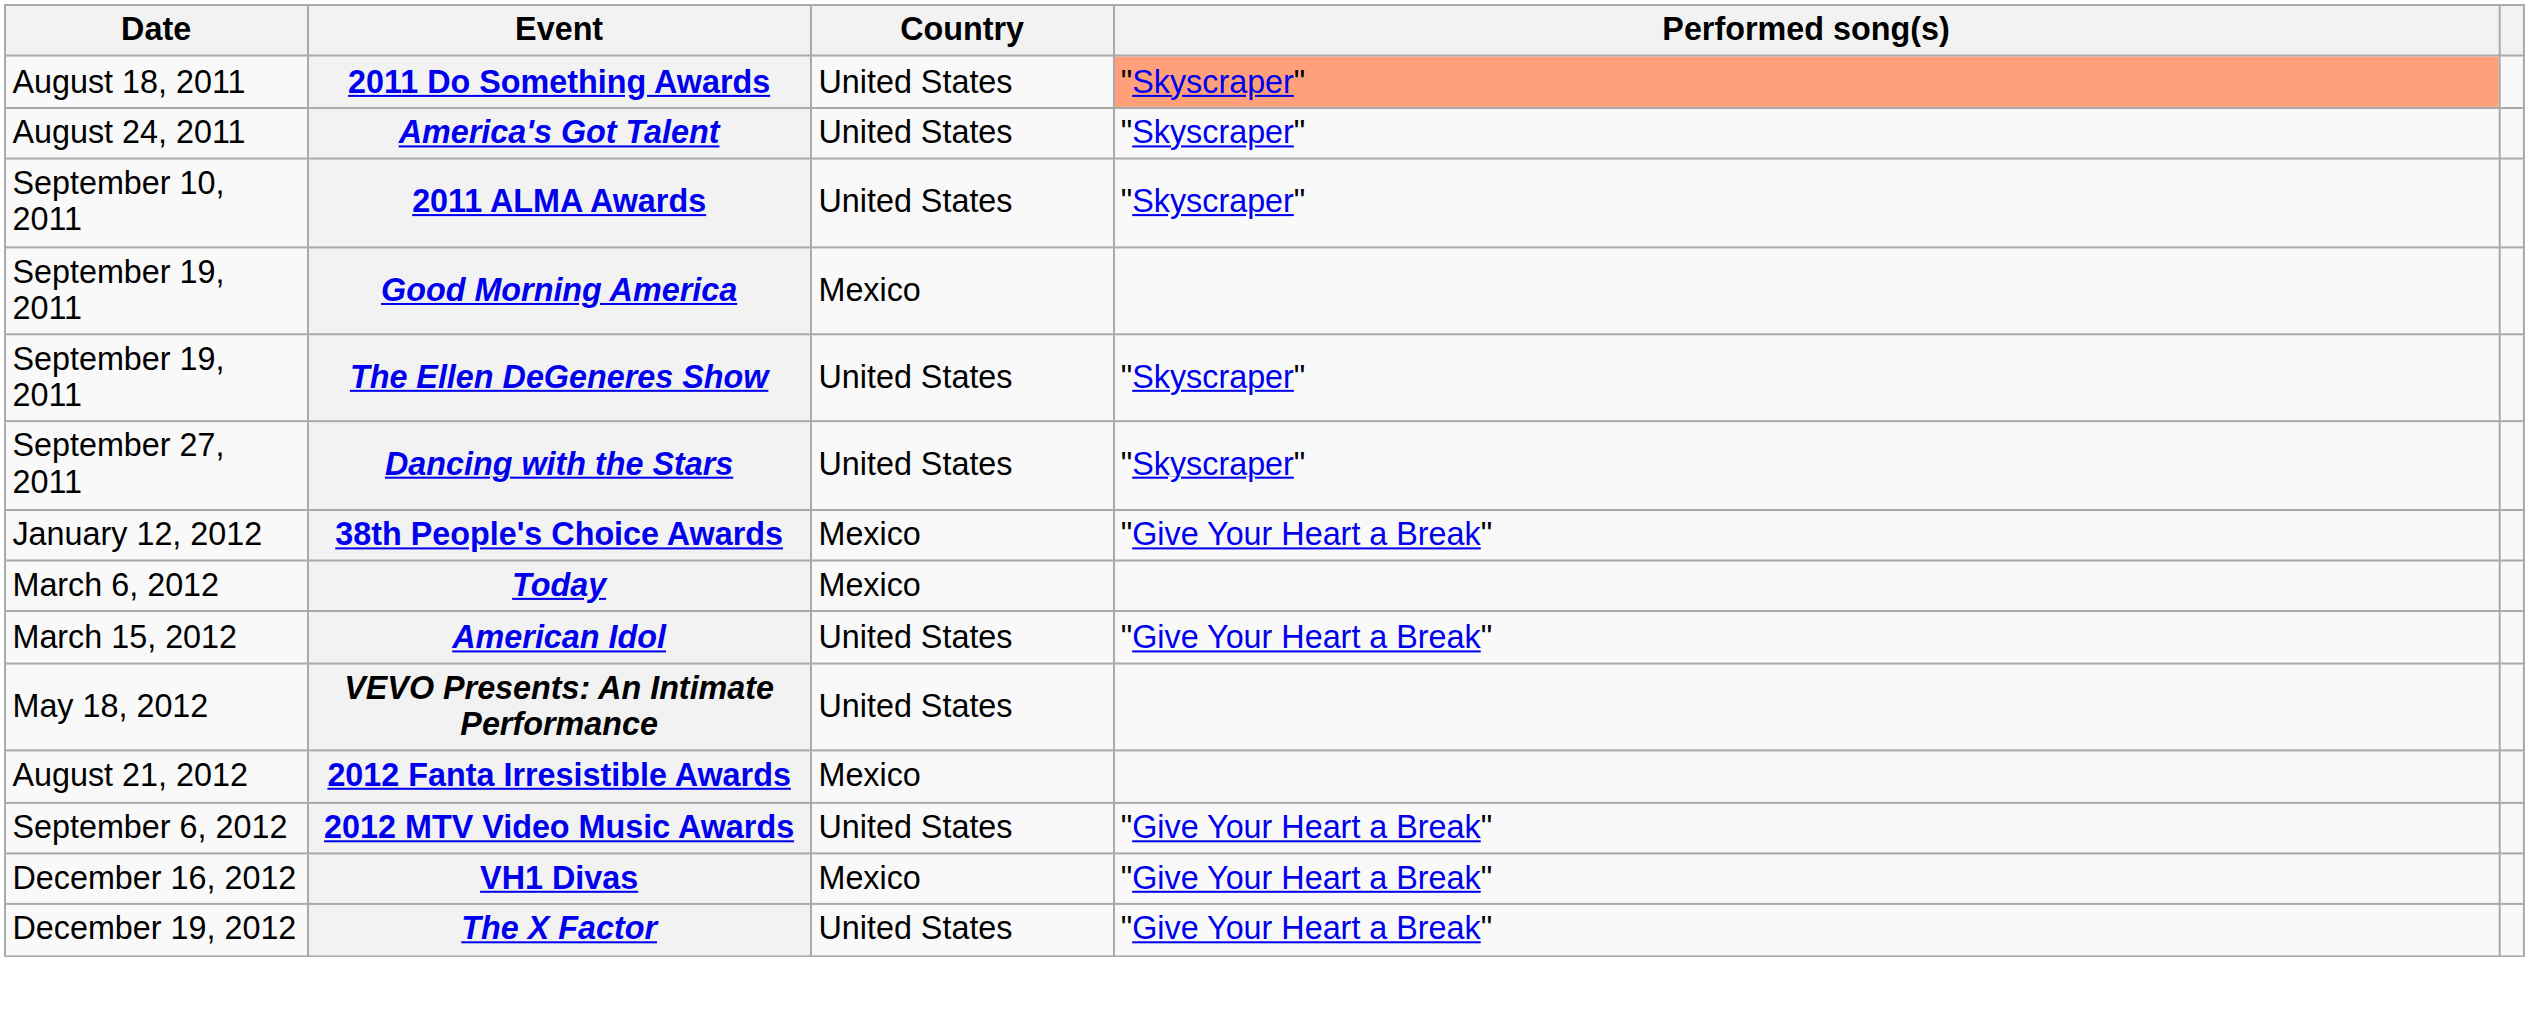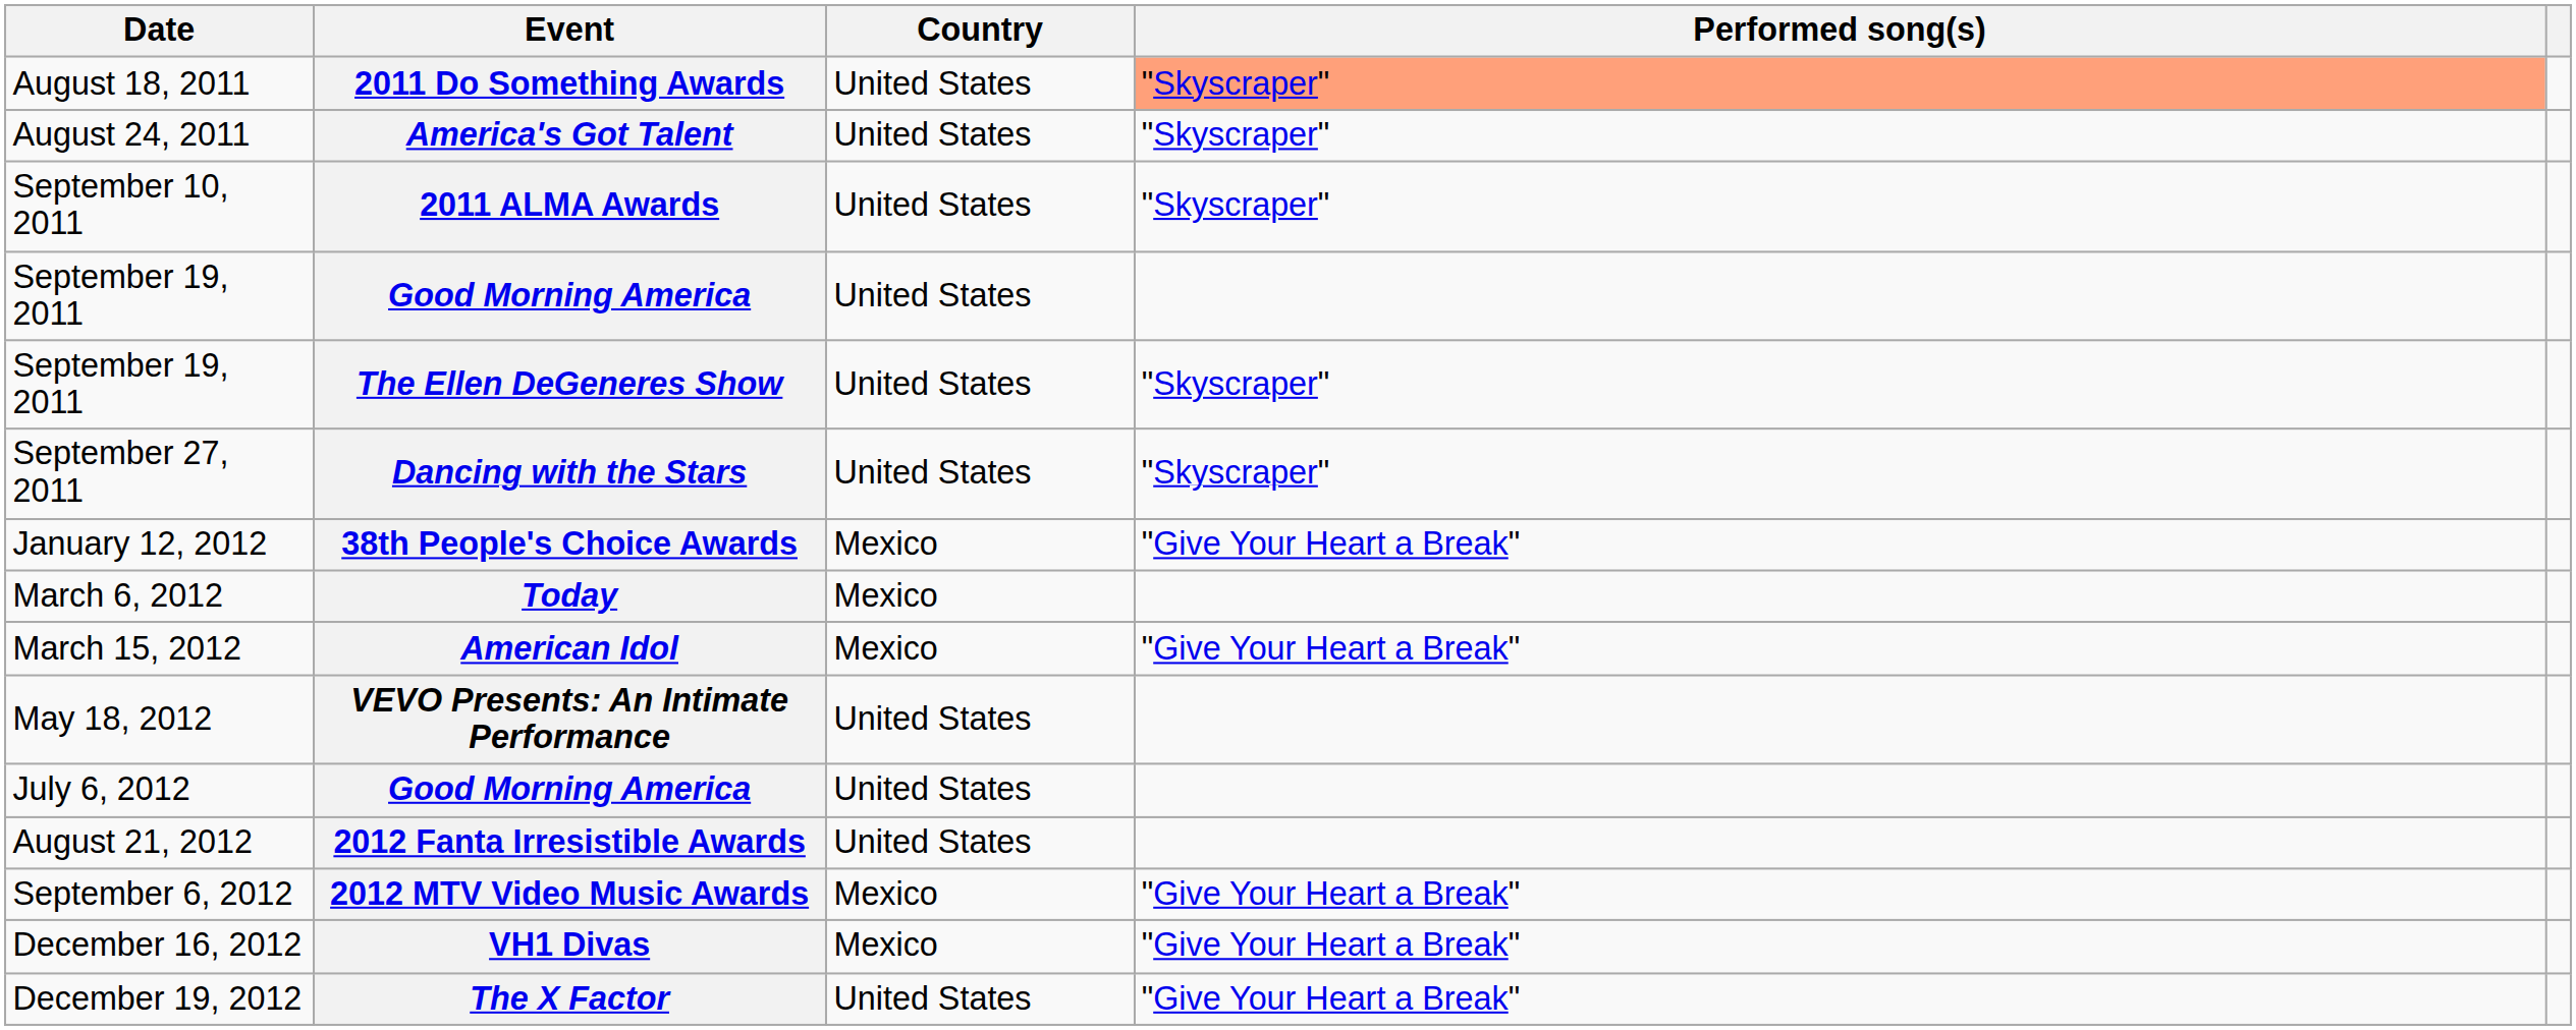 <table class="wikitable sortable plainrowheaders">
 <tr>
 <th style="width:12%;">Date</th>
 <th style="width:20%;">Event</th>
 <th style="width:12%;">Country</th>
 <th>Performed song(s)</th>
 <th style="width:1%;"></th>
 </tr>
 <tr>
 <td>August 18, 2011</td>
 <th scope="row"><a href='#'>2011 Do Something Awards</a></th>
 <td>United States</td>
 <td style="background: lightsalmon;">"<a href='#'>Skyscraper</a>"</td>
 <td></td>
 </tr>
 <tr>
 <td>August 24, 2011</td>
 <th scope="row"><em><a href='#'>America's Got Talent</a></em></th>
 <td>United States</td>
 <td>"<a href='#'>Skyscraper</a>"</td>
 <td align="center"></td>
 </tr>
 <tr>
 <td>September 10, 2011</td>
 <th scope="row"><a href='#'>2011 ALMA Awards</a></th>
 <td>United States</td>
 <td>"<a href='#'>Skyscraper</a>"</td>
 <td></td>
 </tr>
 <tr>
 <td>September 19, 2011</td>
 <th scope="row"><em><a href='#'>Good Morning America</a></em></th>
-<td>Mexico</td>
+<td>United States</td>
 <td></td>
 <td align="center"></td>
 </tr>
 <tr>
 <td>September 19, 2011</td>
 <th scope="row"><em><a href='#'>The Ellen DeGeneres Show</a></em></th>
 <td>United States</td>
 <td>"<a href='#'>Skyscraper</a>"</td>
 <td align="center"></td>
 </tr>
 <tr>
 <td>September 27, 2011</td>
 <th scope="row"><em><a href='#'>Dancing with the Stars</a></em></th>
 <td>United States</td>
 <td>"<a href='#'>Skyscraper</a>"</td>
 <td align="center"></td>
 </tr>
 <tr>
 <td>January 12, 2012</td>
 <th scope="row"><a href='#'>38th People's Choice Awards</a></th>
 <td>Mexico</td>
 <td>"<a href='#'>Give Your Heart a Break</a>"</td>
 <td></td>
 </tr>
 <tr>
 <td>March 6, 2012</td>
 <th scope="row"><em><a href='#'>Today</a></em></th>
 <td>Mexico</td>
 <td></td>
 <td align="center"></td>
 </tr>
 <tr>
 <td>March 15, 2012</td>
 <th scope="row"><em><a href='#'>American Idol</a></em></th>
-<td>United States</td>
+<td>Mexico</td>
 <td>"<a href='#'>Give Your Heart a Break</a>"</td>
 <td align="center"></td>
 </tr>
 <tr>
 <td>May 18, 2012</td>
 <th scope="row"><em>VEVO Presents: An Intimate Performance</em></th>
 <td>United States</td>
 <td></td>
 <td align="center"></td>
 </tr>
 <tr>
+<td>July 6, 2012</td>
+<th scope="row"><em><a href='#'>Good Morning America</a></em></th>
+<td>United States</td>
+<td></td>
+<td></td>
+</tr>
+<tr>
 <td>August 21, 2012</td>
 <th scope="row"><a href='#'>2012 Fanta Irresistible Awards</a></th>
-<td>Mexico</td>
+<td>United States</td>
 <td></td>
 <td></td>
 </tr>
 <tr>
 <td>September 6, 2012</td>
 <th scope="row"><a href='#'>2012 MTV Video Music Awards</a> </th>
-<td>United States</td>
+<td>Mexico</td>
 <td>"<a href='#'>Give Your Heart a Break</a>"</td>
 <td></td>
 </tr>
 <tr>
 <td>December 16, 2012</td>
 <th scope="row"><a href='#'>VH1 Divas</a></th>
 <td>Mexico</td>
 <td>"<a href='#'>Give Your Heart a Break</a>"</td>
 <td></td>
 </tr>
 <tr>
 <td>December 19, 2012</td>
 <th scope="row"><em><a href='#'>The X Factor</a></em></th>
 <td>United States</td>
 <td>"<a href='#'>Give Your Heart a Break</a>" </td>
 <td></td>
 </tr>
 </table>
